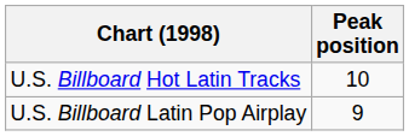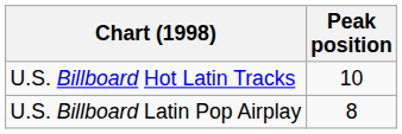 <table class="wikitable">
 <tr>
 <th align="left">Chart (1998)</th>
 <th align="left">Peak<br>position</th>
 </tr>
 <tr>
 <td align="left">U.S. <a href='#'><em>Billboard</em></a> <a href='#'>Hot Latin Tracks</a></td>
 <td align="center">10</td>
 </tr>
 <tr>
 <td align="left">U.S. <em>Billboard</em> Latin Pop Airplay</td>
-<td align="center">9</td>
+<td align="center">8</td>
 </tr>
 </table>
